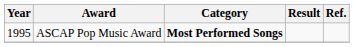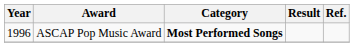 <table class="wikitable">
 <tr>
 <th>Year</th>
 <th>Award</th>
 <th>Category</th>
 <th>Result</th>
 <th>Ref.</th>
 </tr>
 <tr>
-<td>1995</td>
+<td>1996</td>
 <td>ASCAP Pop Music Award</td>
 <td><strong>Most Performed Songs</strong></td>
 <td></td>
 <td align="center"></td>
 </tr>
 <tr>
 </tr>
 </table>
